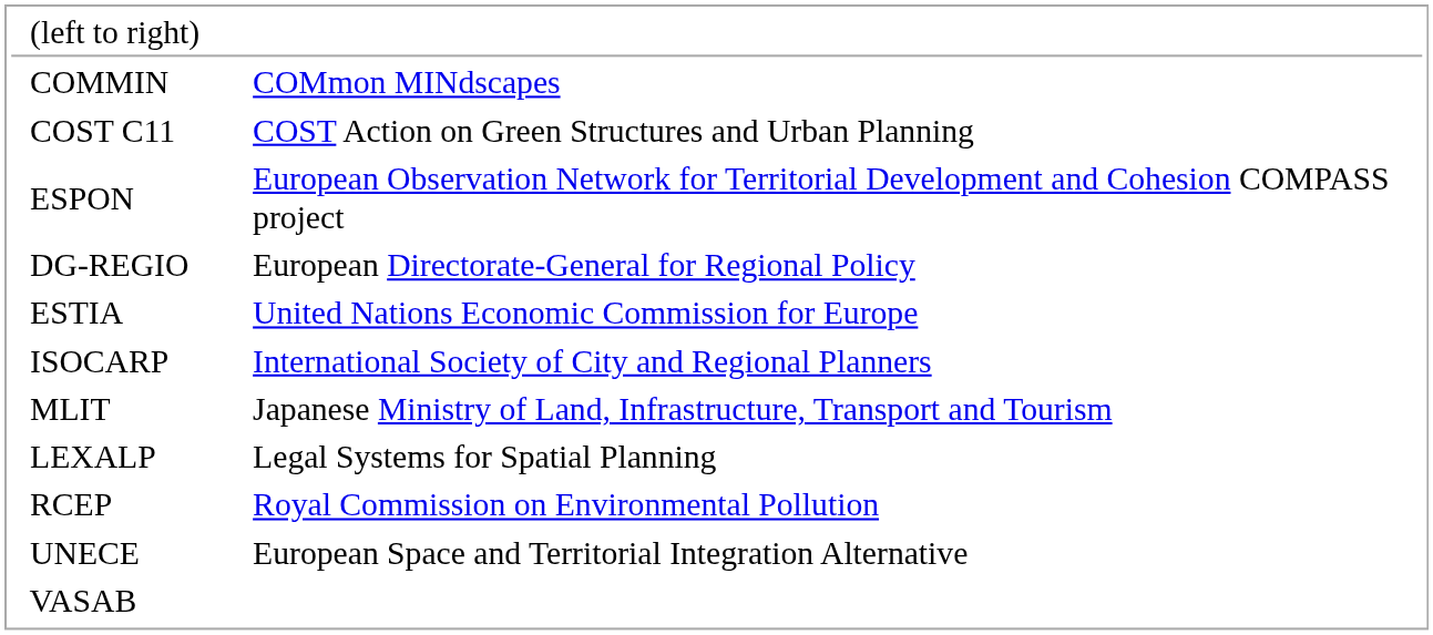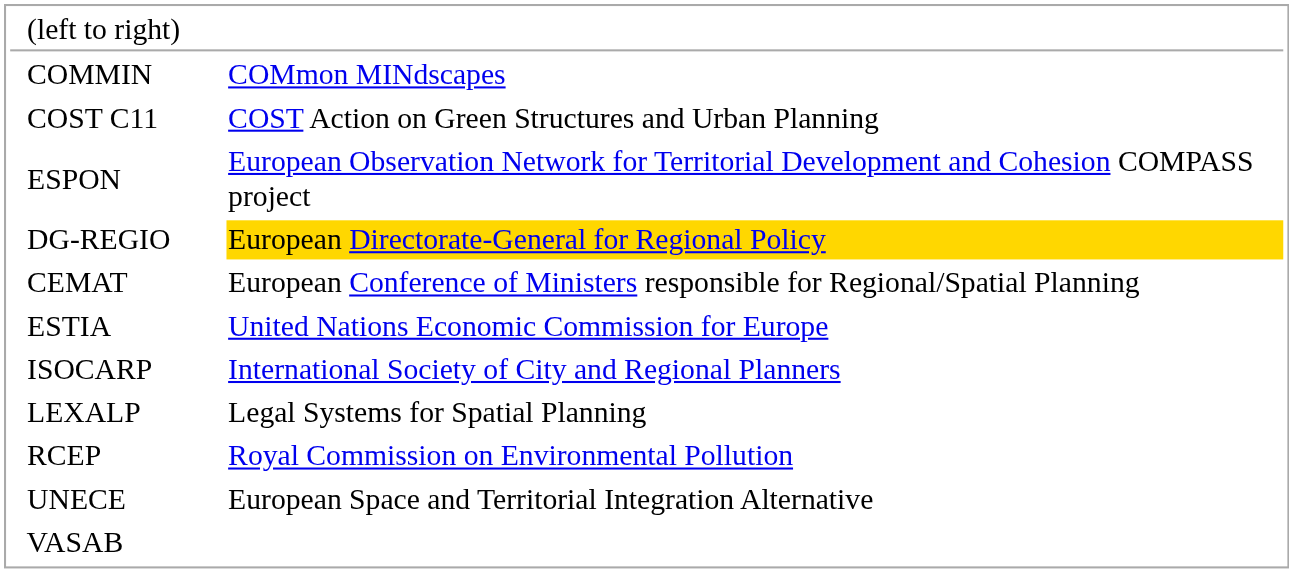 <table style="border:1px solid #aaa;font-size:90%">
 <tr>
 <td colspan="2" style="border-bottom:1px solid #aaa;">   (left to right)</td>
 </tr>
 <tr>
 <td style="width:7em">  COMMIN</td>
 <td><a href='#'>COMmon MINdscapes</a></td>
 </tr>
 <tr>
 <td>  COST C11</td>
 <td><a href='#'>COST</a> Action on Green Structures and Urban Planning</td>
 </tr>
 <tr>
 <td>  ESPON</td>
 <td><a href='#'>European Observation Network for Territorial Development and Cohesion</a> COMPASS project  </td>
 </tr>
 <tr>
 <td>  DG-REGIO</td>
-<td>European <a href='#'>Directorate-General for Regional Policy</a></td>
+<td style="background: gold;">European <a href='#'>Directorate-General for Regional Policy</a></td>
+</tr>
+<tr>
+<td>  CEMAT</td>
+<td>European <a href='#'>Conference of Ministers</a> responsible for Regional/Spatial Planning  </td>
 </tr>
 <tr>
 <td>  ESTIA</td>
 <td><a href='#'>United Nations Economic Commission for Europe</a></td>
 </tr>
 <tr>
 <td>  ISOCARP</td>
 <td><a href='#'>International Society of City and Regional Planners</a></td>
-</tr>
-<tr>
-<td>  MLIT</td>
-<td>Japanese <a href='#'>Ministry of Land, Infrastructure, Transport and Tourism</a></td>
 </tr>
 <tr>
 <td>  LEXALP</td>
 <td>Legal Systems for Spatial Planning</td>
 </tr>
 <tr>
 <td>  RCEP</td>
 <td><a href='#'>Royal Commission on Environmental Pollution</a></td>
 </tr>
 <tr>
 <td>  UNECE</td>
 <td>European Space and Territorial Integration Alternative</td>
 </tr>
 <tr>
 <td>  VASAB</td>
 <td></td>
 </tr>
 </table>
